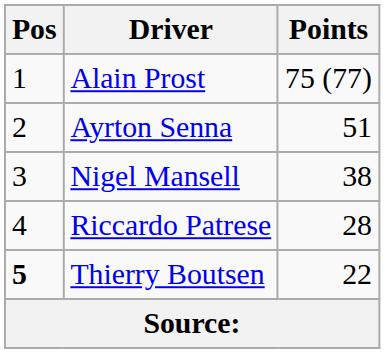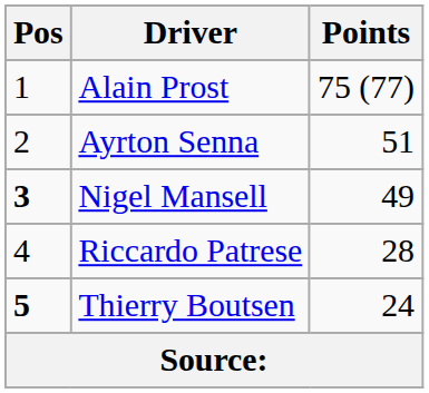 <table class="wikitable" style="font-size: 95%;">
 <tr>
 <th>Pos</th>
 <th>Driver</th>
 <th>Points</th>
 </tr>
 <tr>
 <td>1</td>
 <td> <a href='#'>Alain Prost</a></td>
 <td align=right>75 (77)</td>
 </tr>
 <tr>
 <td>2</td>
 <td> <a href='#'>Ayrton Senna</a></td>
 <td align=right>51</td>
 </tr>
 <tr>
-<td>3</td>
+<td><strong>3</strong></td>
 <td> <a href='#'>Nigel Mansell</a></td>
-<td align=right>38</td>
+<td align=right>49</td>
 </tr>
 <tr>
 <td>4</td>
 <td> <a href='#'>Riccardo Patrese</a></td>
 <td align=right>28</td>
 </tr>
 <tr>
 <td><strong>5</strong></td>
 <td> <a href='#'>Thierry Boutsen</a></td>
-<td align=right>22</td>
+<td align=right>24</td>
 </tr>
 <tr>
 <th colspan=4>Source:</th>
 </tr>
 </table>
